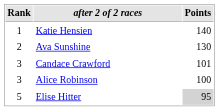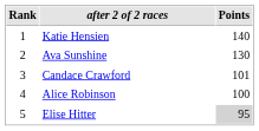 <table cellspacing="1" cellpadding="3" style="border:1px solid #aaa; font-size:86%;">
 <tr style="background:#e4e4e4;">
 <th style="border-bottom:1px solid #aaa; width:10px;">Rank</th>
 <th style="border-bottom:1px solid #aaa; width:200px; white-space:nowrap;"><em>after 2 of 2 races</em></th>
 <th style="border-bottom:1px solid #aaa; width:20px;">Points</th>
 </tr>
 <tr>
 <td style="text-align:center;">1</td>
 <td> <a href='#'>Katie Hensien</a></td>
 <td align="right">140</td>
 </tr>
 <tr>
 <td style="text-align:center;">2</td>
 <td> <a href='#'>Ava Sunshine</a></td>
 <td align="right">130</td>
 </tr>
 <tr>
 <td style="text-align:center;">3</td>
 <td> <a href='#'>Candace Crawford</a></td>
 <td align="right">101</td>
 </tr>
 <tr>
-<td style="text-align:center;">3</td>
+<td style="text-align:center;">4</td>
 <td> <a href='#'>Alice Robinson</a></td>
 <td align="right">100</td>
 </tr>
 <tr>
 <td style="text-align:center;">5</td>
 <td> <a href='#'>Elise Hitter</a></td>
 <td align="right" style="background: lightgrey;">95</td>
 </tr>
 </table>
